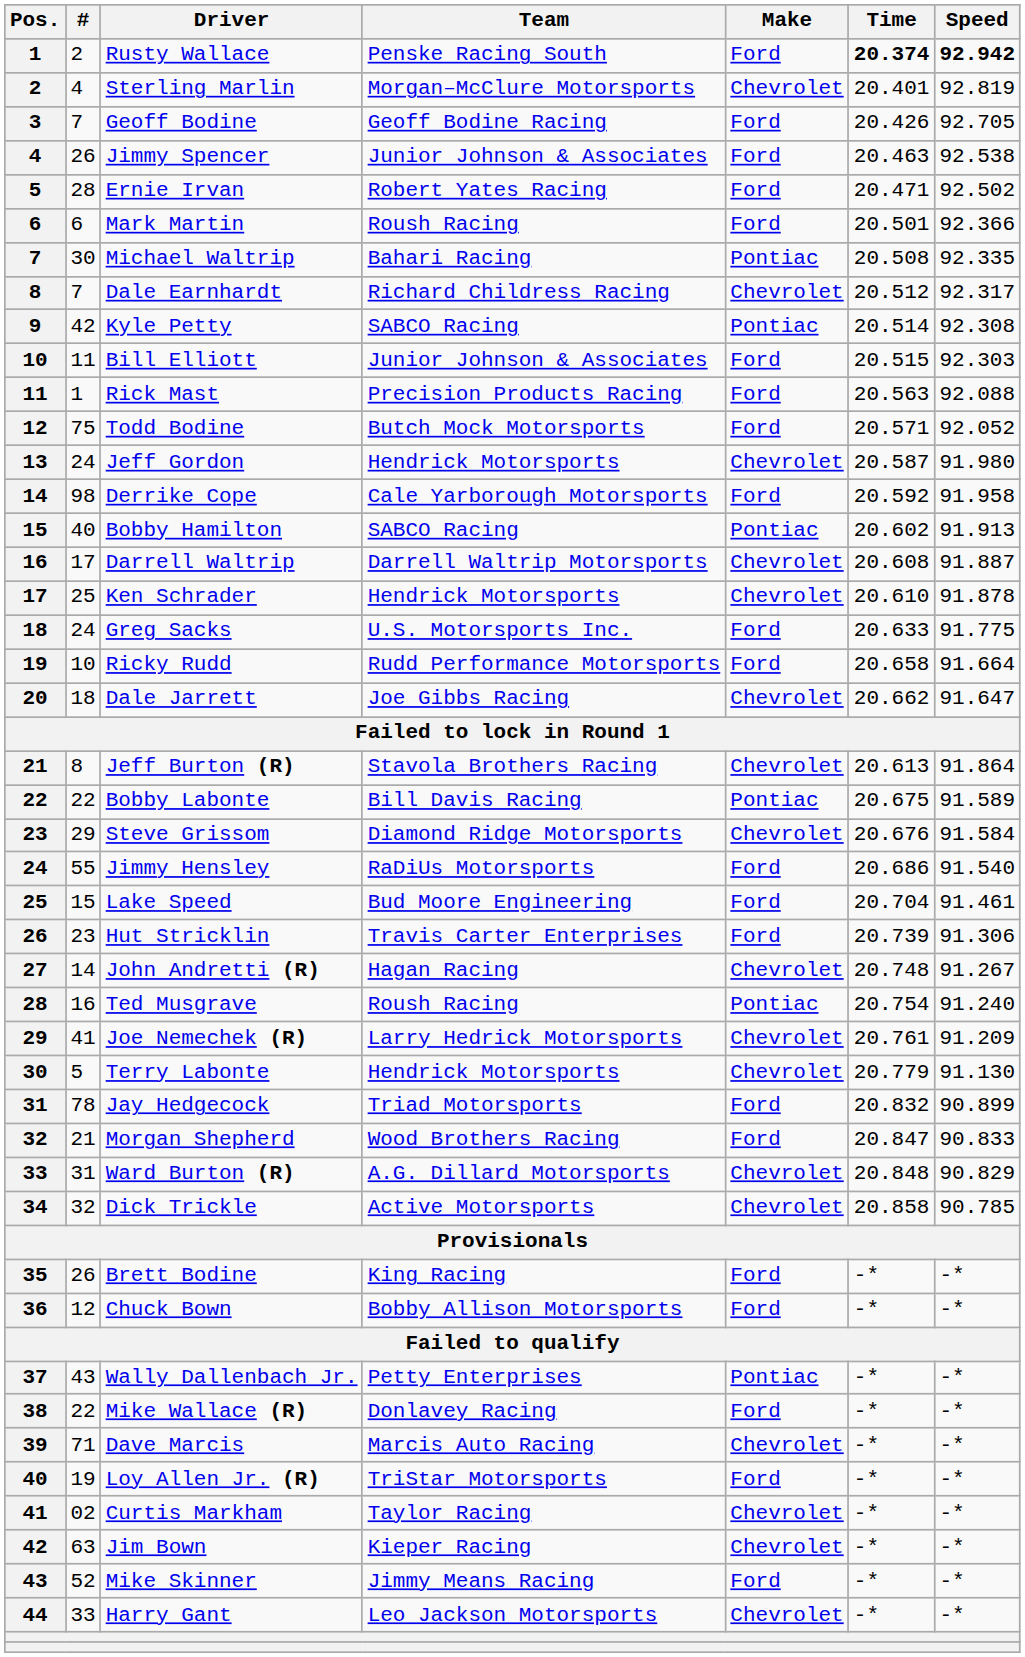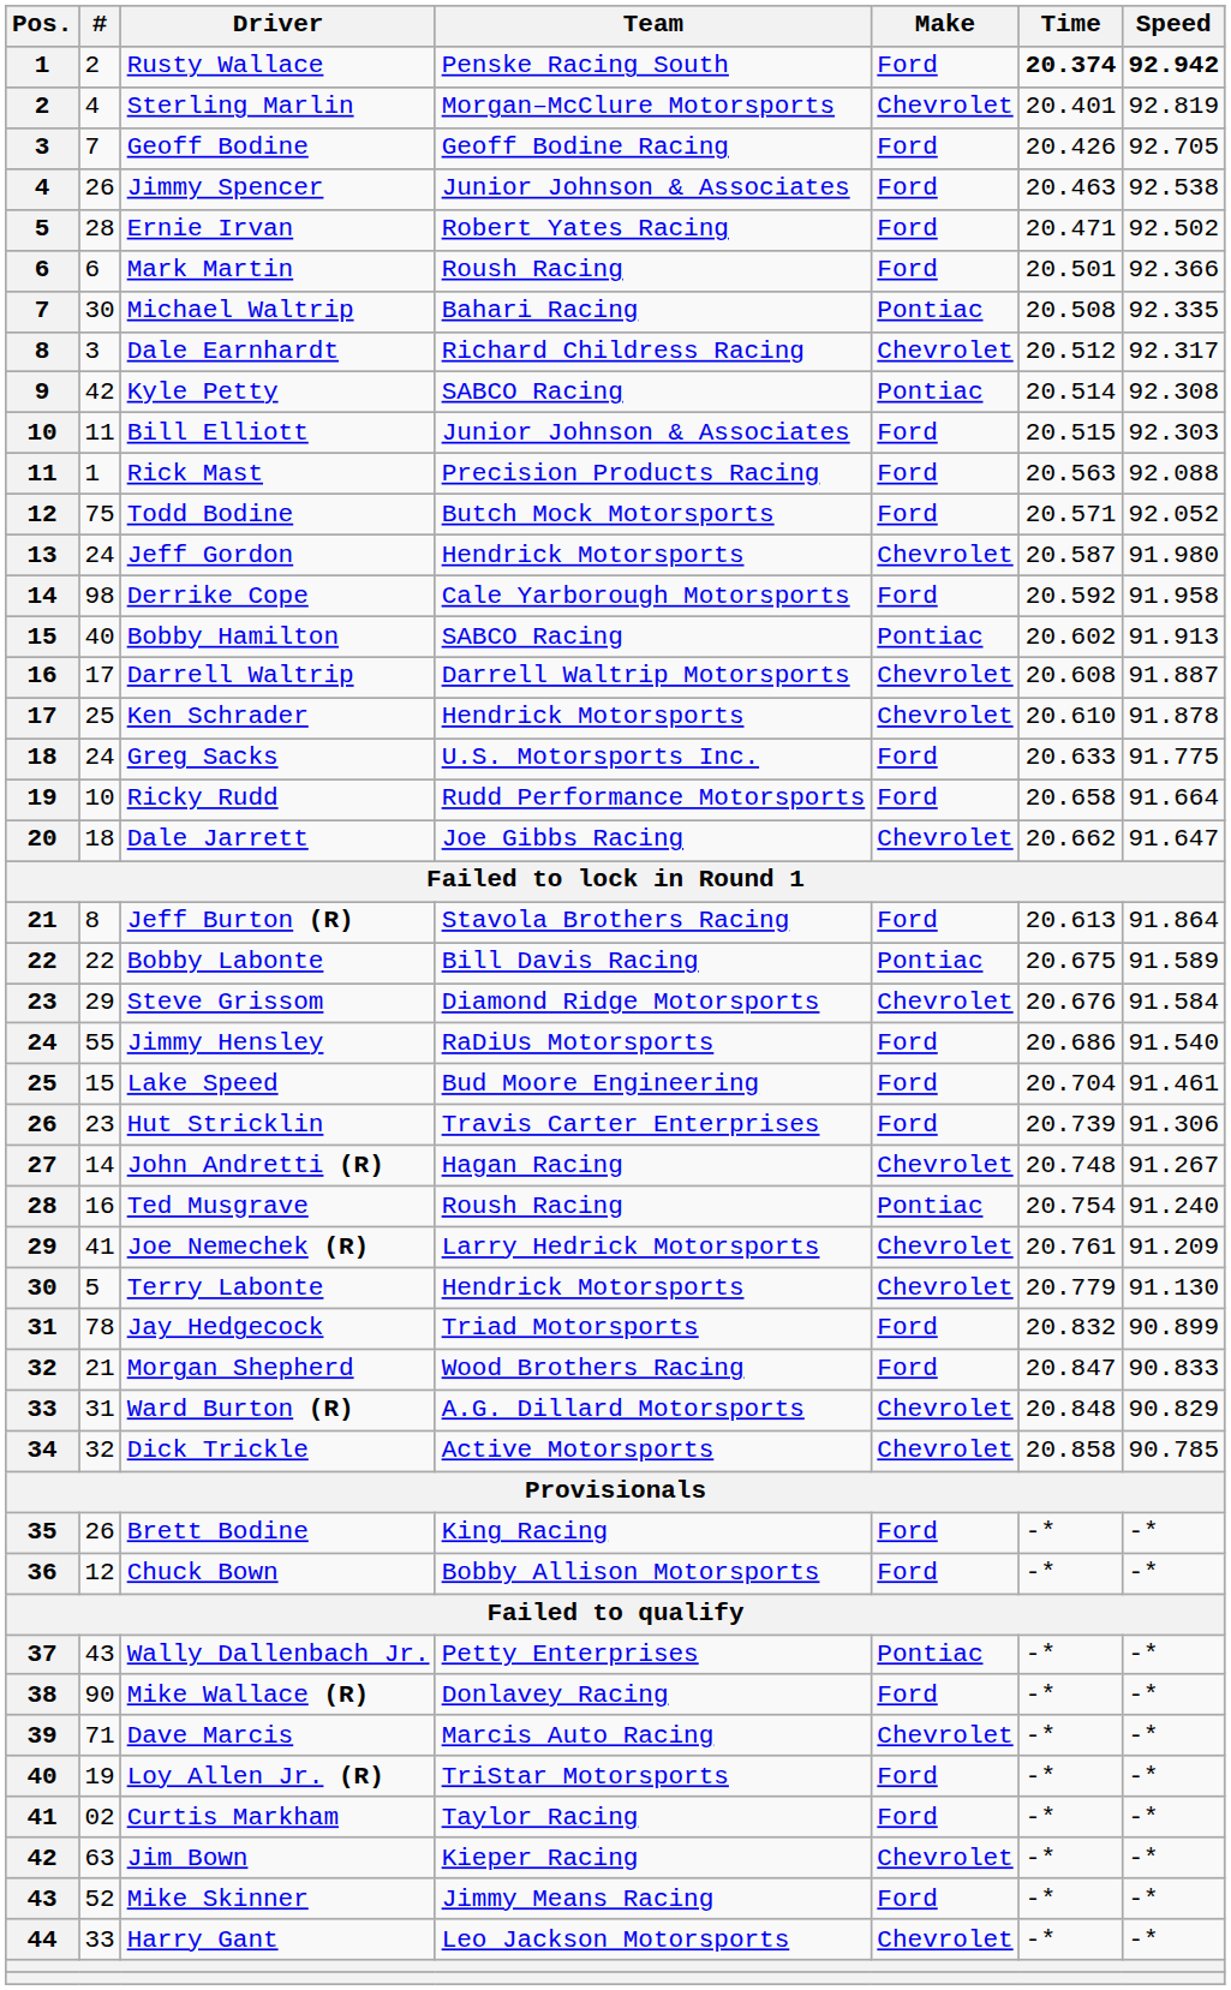 <table class="wikitable" style="font-size:95%">
 <tr>
 <th>Pos.</th>
 <th>#</th>
 <th>Driver</th>
 <th>Team</th>
 <th>Make</th>
 <th>Time</th>
 <th>Speed</th>
 </tr>
 <tr>
 <th>1</th>
 <td>2</td>
 <td><a href='#'>Rusty Wallace</a></td>
 <td><a href='#'>Penske Racing South</a></td>
 <td><a href='#'>Ford</a></td>
 <td><strong>20.374</strong></td>
 <td><strong>92.942</strong></td>
 </tr>
 <tr>
 <th>2</th>
 <td>4</td>
 <td><a href='#'>Sterling Marlin</a></td>
 <td><a href='#'>Morgan–McClure Motorsports</a></td>
 <td><a href='#'>Chevrolet</a></td>
 <td>20.401</td>
 <td>92.819</td>
 </tr>
 <tr>
 <th>3</th>
 <td>7</td>
 <td><a href='#'>Geoff Bodine</a></td>
 <td><a href='#'>Geoff Bodine Racing</a></td>
 <td><a href='#'>Ford</a></td>
 <td>20.426</td>
 <td>92.705</td>
 </tr>
 <tr>
 <th>4</th>
 <td>26</td>
 <td><a href='#'>Jimmy Spencer</a></td>
 <td><a href='#'>Junior Johnson & Associates</a></td>
 <td><a href='#'>Ford</a></td>
 <td>20.463</td>
 <td>92.538</td>
 </tr>
 <tr>
 <th>5</th>
 <td>28</td>
 <td><a href='#'>Ernie Irvan</a></td>
 <td><a href='#'>Robert Yates Racing</a></td>
 <td><a href='#'>Ford</a></td>
 <td>20.471</td>
 <td>92.502</td>
 </tr>
 <tr>
 <th>6</th>
 <td>6</td>
 <td><a href='#'>Mark Martin</a></td>
 <td><a href='#'>Roush Racing</a></td>
 <td><a href='#'>Ford</a></td>
 <td>20.501</td>
 <td>92.366</td>
 </tr>
 <tr>
 <th>7</th>
 <td>30</td>
 <td><a href='#'>Michael Waltrip</a></td>
 <td><a href='#'>Bahari Racing</a></td>
 <td><a href='#'>Pontiac</a></td>
 <td>20.508</td>
 <td>92.335</td>
 </tr>
 <tr>
 <th>8</th>
-<td>7</td>
+<td>3</td>
 <td><a href='#'>Dale Earnhardt</a></td>
 <td><a href='#'>Richard Childress Racing</a></td>
 <td><a href='#'>Chevrolet</a></td>
 <td>20.512</td>
 <td>92.317</td>
 </tr>
 <tr>
 <th>9</th>
 <td>42</td>
 <td><a href='#'>Kyle Petty</a></td>
 <td><a href='#'>SABCO Racing</a></td>
 <td><a href='#'>Pontiac</a></td>
 <td>20.514</td>
 <td>92.308</td>
 </tr>
 <tr>
 <th>10</th>
 <td>11</td>
 <td><a href='#'>Bill Elliott</a></td>
 <td><a href='#'>Junior Johnson & Associates</a></td>
 <td><a href='#'>Ford</a></td>
 <td>20.515</td>
 <td>92.303</td>
 </tr>
 <tr>
 <th>11</th>
 <td>1</td>
 <td><a href='#'>Rick Mast</a></td>
 <td><a href='#'>Precision Products Racing</a></td>
 <td><a href='#'>Ford</a></td>
 <td>20.563</td>
 <td>92.088</td>
 </tr>
 <tr>
 <th>12</th>
 <td>75</td>
 <td><a href='#'>Todd Bodine</a></td>
 <td><a href='#'>Butch Mock Motorsports</a></td>
 <td><a href='#'>Ford</a></td>
 <td>20.571</td>
 <td>92.052</td>
 </tr>
 <tr>
 <th>13</th>
 <td>24</td>
 <td><a href='#'>Jeff Gordon</a></td>
 <td><a href='#'>Hendrick Motorsports</a></td>
 <td><a href='#'>Chevrolet</a></td>
 <td>20.587</td>
 <td>91.980</td>
 </tr>
 <tr>
 <th>14</th>
 <td>98</td>
 <td><a href='#'>Derrike Cope</a></td>
 <td><a href='#'>Cale Yarborough Motorsports</a></td>
 <td><a href='#'>Ford</a></td>
 <td>20.592</td>
 <td>91.958</td>
 </tr>
 <tr>
 <th>15</th>
 <td>40</td>
 <td><a href='#'>Bobby Hamilton</a></td>
 <td><a href='#'>SABCO Racing</a></td>
 <td><a href='#'>Pontiac</a></td>
 <td>20.602</td>
 <td>91.913</td>
 </tr>
 <tr>
 <th>16</th>
 <td>17</td>
 <td><a href='#'>Darrell Waltrip</a></td>
 <td><a href='#'>Darrell Waltrip Motorsports</a></td>
 <td><a href='#'>Chevrolet</a></td>
 <td>20.608</td>
 <td>91.887</td>
 </tr>
 <tr>
 <th>17</th>
 <td>25</td>
 <td><a href='#'>Ken Schrader</a></td>
 <td><a href='#'>Hendrick Motorsports</a></td>
 <td><a href='#'>Chevrolet</a></td>
 <td>20.610</td>
 <td>91.878</td>
 </tr>
 <tr>
 <th>18</th>
 <td>24</td>
 <td><a href='#'>Greg Sacks</a></td>
 <td><a href='#'>U.S. Motorsports Inc.</a></td>
 <td><a href='#'>Ford</a></td>
 <td>20.633</td>
 <td>91.775</td>
 </tr>
 <tr>
 <th>19</th>
 <td>10</td>
 <td><a href='#'>Ricky Rudd</a></td>
 <td><a href='#'>Rudd Performance Motorsports</a></td>
 <td><a href='#'>Ford</a></td>
 <td>20.658</td>
 <td>91.664</td>
 </tr>
 <tr>
 <th>20</th>
 <td>18</td>
 <td><a href='#'>Dale Jarrett</a></td>
 <td><a href='#'>Joe Gibbs Racing</a></td>
 <td><a href='#'>Chevrolet</a></td>
 <td>20.662</td>
 <td>91.647</td>
 </tr>
 <tr>
 <th colspan="7">Failed to lock in Round 1</th>
 </tr>
 <tr>
 <th>21</th>
 <td>8</td>
 <td><a href='#'>Jeff Burton</a> <strong>(R)</strong></td>
 <td><a href='#'>Stavola Brothers Racing</a></td>
-<td><a href='#'>Chevrolet</a></td>
+<td><a href='#'>Ford</a></td>
 <td>20.613</td>
 <td>91.864</td>
 </tr>
 <tr>
 <th>22</th>
 <td>22</td>
 <td><a href='#'>Bobby Labonte</a></td>
 <td><a href='#'>Bill Davis Racing</a></td>
 <td><a href='#'>Pontiac</a></td>
 <td>20.675</td>
 <td>91.589</td>
 </tr>
 <tr>
 <th>23</th>
 <td>29</td>
 <td><a href='#'>Steve Grissom</a></td>
 <td><a href='#'>Diamond Ridge Motorsports</a></td>
 <td><a href='#'>Chevrolet</a></td>
 <td>20.676</td>
 <td>91.584</td>
 </tr>
 <tr>
 <th>24</th>
 <td>55</td>
 <td><a href='#'>Jimmy Hensley</a></td>
 <td><a href='#'>RaDiUs Motorsports</a></td>
 <td><a href='#'>Ford</a></td>
 <td>20.686</td>
 <td>91.540</td>
 </tr>
 <tr>
 <th>25</th>
 <td>15</td>
 <td><a href='#'>Lake Speed</a></td>
 <td><a href='#'>Bud Moore Engineering</a></td>
 <td><a href='#'>Ford</a></td>
 <td>20.704</td>
 <td>91.461</td>
 </tr>
 <tr>
 <th>26</th>
 <td>23</td>
 <td><a href='#'>Hut Stricklin</a></td>
 <td><a href='#'>Travis Carter Enterprises</a></td>
 <td><a href='#'>Ford</a></td>
 <td>20.739</td>
 <td>91.306</td>
 </tr>
 <tr>
 <th>27</th>
 <td>14</td>
 <td><a href='#'>John Andretti</a> <strong>(R)</strong></td>
 <td><a href='#'>Hagan Racing</a></td>
 <td><a href='#'>Chevrolet</a></td>
 <td>20.748</td>
 <td>91.267</td>
 </tr>
 <tr>
 <th>28</th>
 <td>16</td>
 <td><a href='#'>Ted Musgrave</a></td>
 <td><a href='#'>Roush Racing</a></td>
 <td><a href='#'>Pontiac</a></td>
 <td>20.754</td>
 <td>91.240</td>
 </tr>
 <tr>
 <th>29</th>
 <td>41</td>
 <td><a href='#'>Joe Nemechek</a> <strong>(R)</strong></td>
 <td><a href='#'>Larry Hedrick Motorsports</a></td>
 <td><a href='#'>Chevrolet</a></td>
 <td>20.761</td>
 <td>91.209</td>
 </tr>
 <tr>
 <th>30</th>
 <td>5</td>
 <td><a href='#'>Terry Labonte</a></td>
 <td><a href='#'>Hendrick Motorsports</a></td>
 <td><a href='#'>Chevrolet</a></td>
 <td>20.779</td>
 <td>91.130</td>
 </tr>
 <tr>
 <th>31</th>
 <td>78</td>
 <td><a href='#'>Jay Hedgecock</a></td>
 <td><a href='#'>Triad Motorsports</a></td>
 <td><a href='#'>Ford</a></td>
 <td>20.832</td>
 <td>90.899</td>
 </tr>
 <tr>
 <th>32</th>
 <td>21</td>
 <td><a href='#'>Morgan Shepherd</a></td>
 <td><a href='#'>Wood Brothers Racing</a></td>
 <td><a href='#'>Ford</a></td>
 <td>20.847</td>
 <td>90.833</td>
 </tr>
 <tr>
 <th>33</th>
 <td>31</td>
 <td><a href='#'>Ward Burton</a> <strong>(R)</strong></td>
 <td><a href='#'>A.G. Dillard Motorsports</a></td>
 <td><a href='#'>Chevrolet</a></td>
 <td>20.848</td>
 <td>90.829</td>
 </tr>
 <tr>
 <th>34</th>
 <td>32</td>
 <td><a href='#'>Dick Trickle</a></td>
 <td><a href='#'>Active Motorsports</a></td>
 <td><a href='#'>Chevrolet</a></td>
 <td>20.858</td>
 <td>90.785</td>
 </tr>
 <tr>
 <th colspan="7">Provisionals</th>
 </tr>
 <tr>
 <th>35</th>
 <td>26</td>
 <td><a href='#'>Brett Bodine</a></td>
 <td><a href='#'>King Racing</a></td>
 <td><a href='#'>Ford</a></td>
 <td>-*</td>
 <td>-*</td>
 </tr>
 <tr>
 <th>36</th>
 <td>12</td>
 <td><a href='#'>Chuck Bown</a></td>
 <td><a href='#'>Bobby Allison Motorsports</a></td>
 <td><a href='#'>Ford</a></td>
 <td>-*</td>
 <td>-*</td>
 </tr>
 <tr>
 <th colspan="7">Failed to qualify</th>
 </tr>
 <tr>
 <th>37</th>
 <td>43</td>
 <td><a href='#'>Wally Dallenbach Jr.</a></td>
 <td><a href='#'>Petty Enterprises</a></td>
 <td><a href='#'>Pontiac</a></td>
 <td>-*</td>
 <td>-*</td>
 </tr>
 <tr>
 <th>38</th>
-<td>22</td>
+<td>90</td>
 <td><a href='#'>Mike Wallace</a> <strong>(R)</strong></td>
 <td><a href='#'>Donlavey Racing</a></td>
 <td><a href='#'>Ford</a></td>
 <td>-*</td>
 <td>-*</td>
 </tr>
 <tr>
 <th>39</th>
 <td>71</td>
 <td><a href='#'>Dave Marcis</a></td>
 <td><a href='#'>Marcis Auto Racing</a></td>
 <td><a href='#'>Chevrolet</a></td>
 <td>-*</td>
 <td>-*</td>
 </tr>
 <tr>
 <th>40</th>
 <td>19</td>
 <td><a href='#'>Loy Allen Jr.</a> <strong>(R)</strong></td>
 <td><a href='#'>TriStar Motorsports</a></td>
 <td><a href='#'>Ford</a></td>
 <td>-*</td>
 <td>-*</td>
 </tr>
 <tr>
 <th>41</th>
 <td>02</td>
 <td><a href='#'>Curtis Markham</a></td>
 <td><a href='#'>Taylor Racing</a></td>
-<td><a href='#'>Chevrolet</a></td>
+<td><a href='#'>Ford</a></td>
 <td>-*</td>
 <td>-*</td>
 </tr>
 <tr>
 <th>42</th>
 <td>63</td>
 <td><a href='#'>Jim Bown</a></td>
 <td><a href='#'>Kieper Racing</a></td>
 <td><a href='#'>Chevrolet</a></td>
 <td>-*</td>
 <td>-*</td>
 </tr>
 <tr>
 <th>43</th>
 <td>52</td>
 <td><a href='#'>Mike Skinner</a></td>
 <td><a href='#'>Jimmy Means Racing</a></td>
 <td><a href='#'>Ford</a></td>
 <td>-*</td>
 <td>-*</td>
 </tr>
 <tr>
 <th>44</th>
 <td>33</td>
 <td><a href='#'>Harry Gant</a></td>
 <td><a href='#'>Leo Jackson Motorsports</a></td>
 <td><a href='#'>Chevrolet</a></td>
 <td>-*</td>
 <td>-*</td>
 </tr>
 <tr>
 <th colspan="7"></th>
 </tr>
 <tr>
 <th colspan="7"></th>
 </tr>
 </table>
